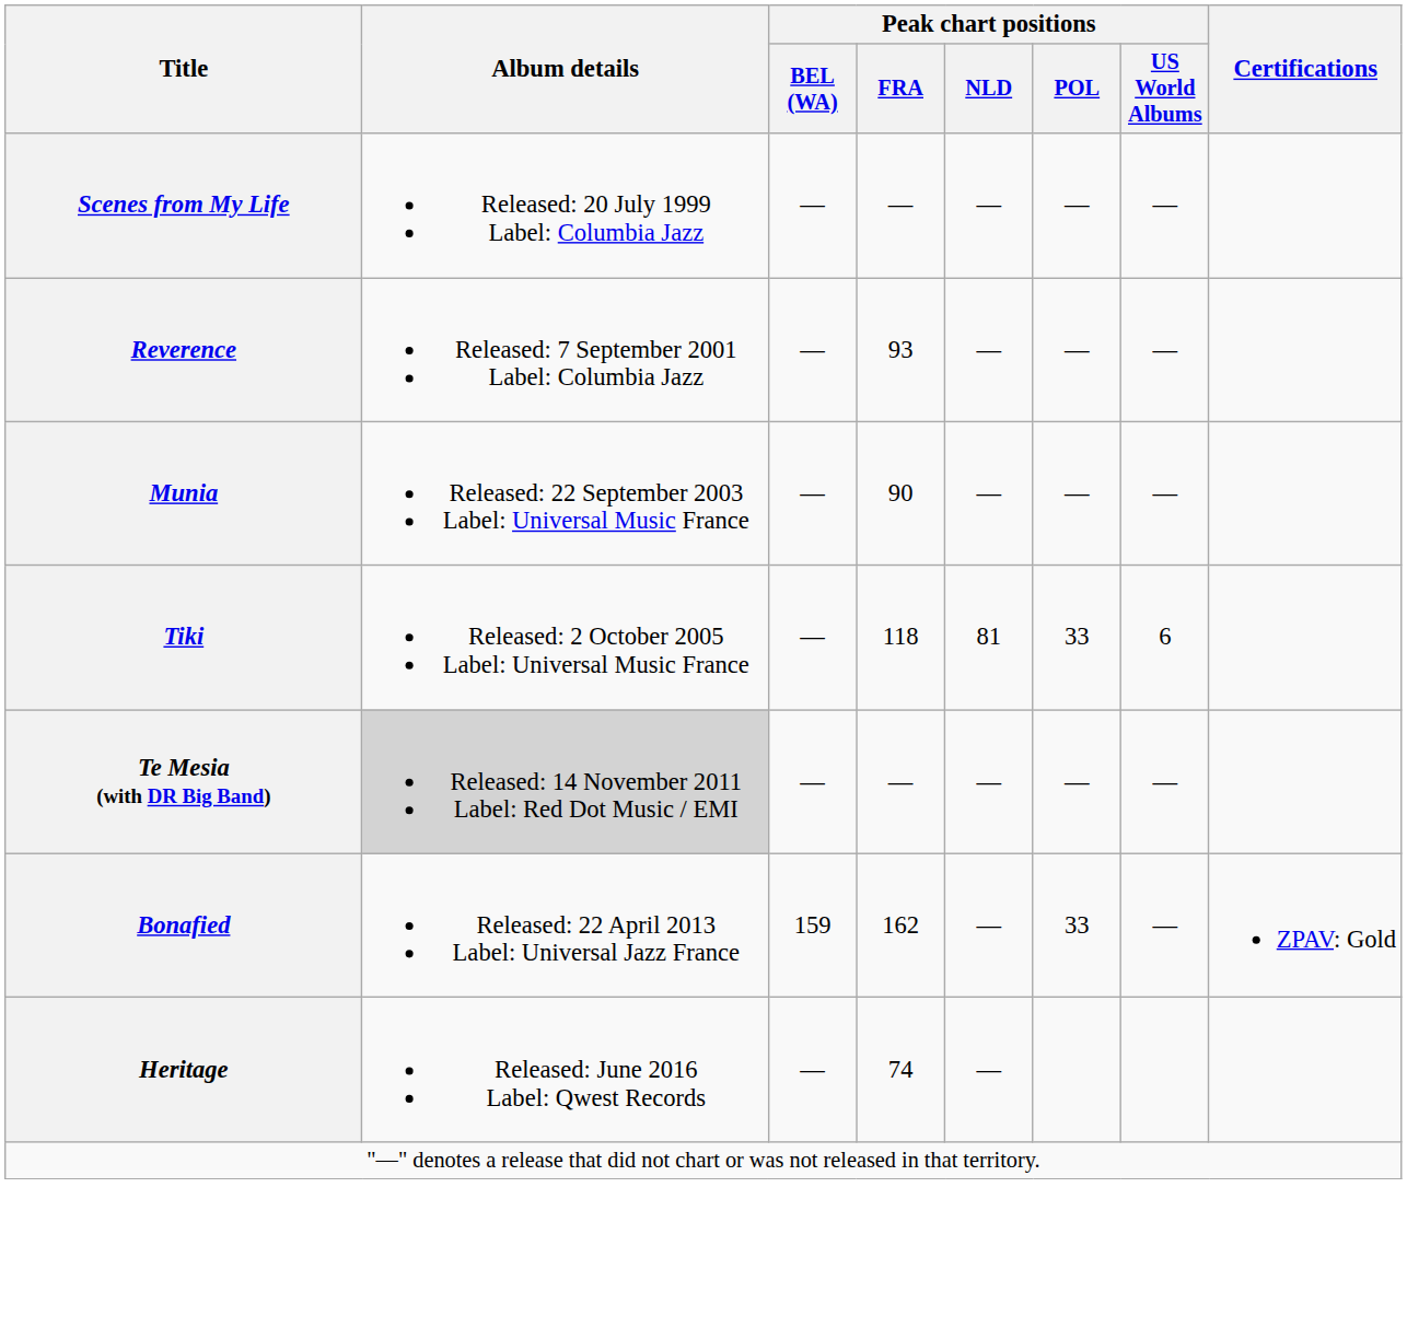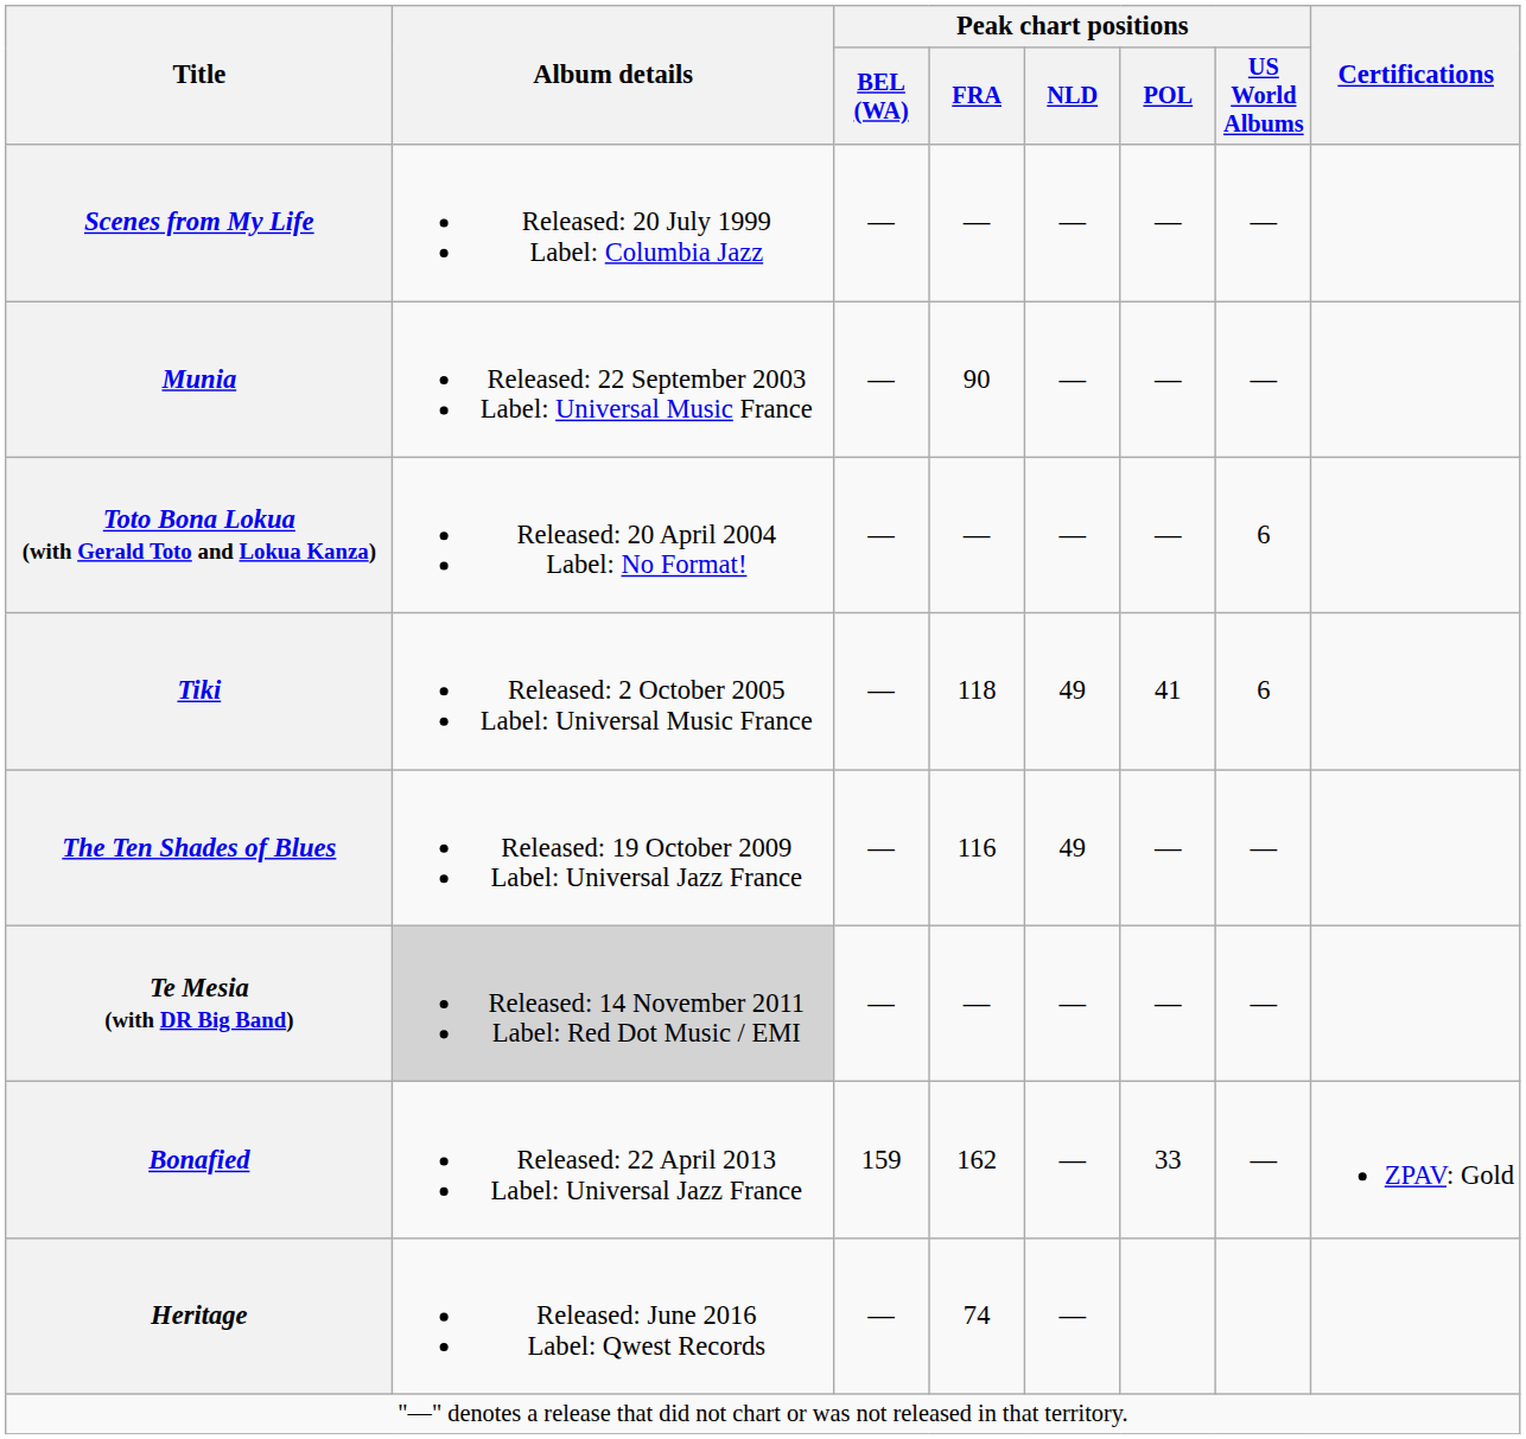 <table class="wikitable plainrowheaders" style="text-align:center;">
 <tr>
 <th scope="col" rowspan="2" style="width:14em;">Title</th>
 <th scope="col" rowspan="2" style="width:16em;">Album details</th>
 <th scope="col" colspan="5">Peak chart positions</th>
 <th scope="col" rowspan="2"><a href='#'>Certifications</a></th>
 </tr>
 <tr>
 <th scope="col" style="width:3.5em;font-size:90%;"><a href='#'>BEL<br>(WA)</a><br></th>
 <th scope="col" style="width:3.5em;font-size:90%;"><a href='#'>FRA</a><br></th>
 <th scope="col" style="width:3.5em;font-size:90%;"><a href='#'>NLD</a><br></th>
 <th scope="col" style="width:3.5em;font-size:90%;"><a href='#'>POL</a><br></th>
 <th scope="col" style="width:3.5em;font-size:90%;"><a href='#'>US<br>World<br>Albums</a><br></th>
 </tr>
 <tr>
 <th scope="row"><em><a href='#'>Scenes from My Life</a></em></th>
 <td><br><ul><li>Released: 20 July 1999</li><li>Label: <a href='#'>Columbia Jazz</a></li></ul></td>
 <td>—</td>
 <td>—</td>
 <td>—</td>
 <td>—</td>
 <td>—</td>
 <td></td>
 </tr>
 <tr>
-<th scope="row"><em><a href='#'>Reverence</a></em></th>
-<td><br><ul><li>Released: 7 September 2001</li><li>Label: Columbia Jazz</li></ul></td>
-<td>—</td>
-<td>93</td>
-<td>—</td>
-<td>—</td>
-<td>—</td>
-<td></td>
-</tr>
-<tr>
 <th scope="row"><em><a href='#'>Munia</a></em></th>
 <td><br><ul><li>Released: 22 September 2003</li><li>Label: <a href='#'>Universal Music</a> France</li></ul></td>
 <td>—</td>
 <td>90</td>
 <td>—</td>
 <td>—</td>
 <td>—</td>
 <td></td>
 </tr>
 <tr>
+<th scope="row"><em><a href='#'>Toto Bona Lokua</a></em><br><small>(with <a href='#'>Gerald Toto</a> and <a href='#'>Lokua Kanza</a>)</small></th>
+<td><br><ul><li>Released: 20 April 2004</li><li>Label: <a href='#'>No Format!</a></li></ul></td>
+<td>—</td>
+<td>—</td>
+<td>—</td>
+<td>—</td>
+<td>6</td>
+<td></td>
+</tr>
+<tr>
 <th scope="row"><em><a href='#'>Tiki</a></em></th>
 <td><br><ul><li>Released: 2 October 2005</li><li>Label: Universal Music France</li></ul></td>
 <td>—</td>
 <td>118</td>
-<td>81</td>
-<td>33</td>
+<td>49</td>
+<td>41</td>
 <td>6</td>
+<td></td>
+</tr>
+<tr>
+<th scope="row"><em><a href='#'>The Ten Shades of Blues</a></em></th>
+<td><br><ul><li>Released: 19 October 2009</li><li>Label: Universal Jazz France</li></ul></td>
+<td>—</td>
+<td>116</td>
+<td>49</td>
+<td>—</td>
+<td>—</td>
 <td></td>
 </tr>
 <tr>
 <th scope="row"><em>Te Mesia</em><br><small>(with <a href='#'>DR Big Band</a>)</small></th>
 <td style="background: lightgrey;"><br><ul><li>Released: 14 November 2011</li><li>Label: Red Dot Music / EMI</li></ul></td>
 <td>—</td>
 <td>—</td>
 <td>—</td>
 <td>—</td>
 <td>—</td>
 <td></td>
 </tr>
 <tr>
 <th scope="row"><em><a href='#'>Bonafied</a></em></th>
 <td><br><ul><li>Released: 22 April 2013</li><li>Label: Universal Jazz France</li></ul></td>
 <td>159</td>
 <td>162</td>
 <td>—</td>
 <td>33</td>
 <td>—</td>
 <td><br><ul><li><a href='#'>ZPAV</a>: Gold</li></ul></td>
 </tr>
 <tr>
 <th scope="row"><em>Heritage</em><br></th>
 <td><br><ul><li>Released: June 2016</li><li>Label: Qwest Records</li></ul></td>
 <td>—</td>
 <td>74<br></td>
 <td>—</td>
 <td></td>
 <td></td>
 <td></td>
 </tr>
 <tr>
 <td colspan="8" style="font-size:90%">"—" denotes a release that did not chart or was not released in that territory.</td>
 </tr>
 </table>
